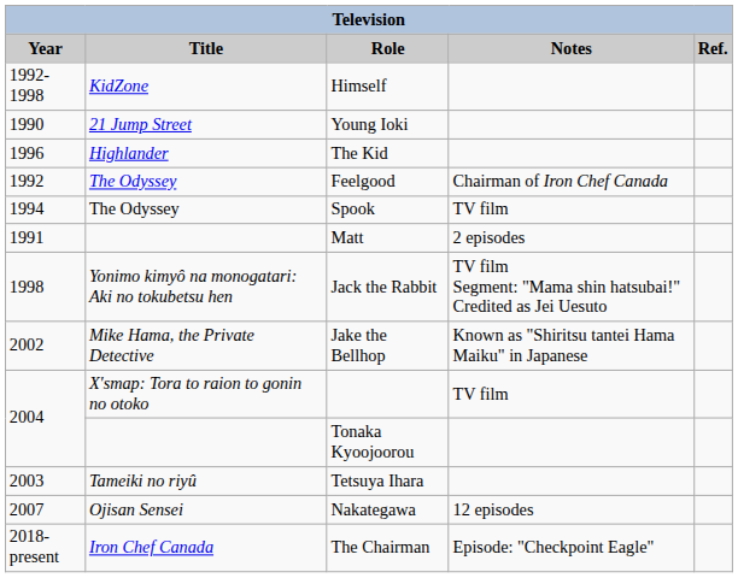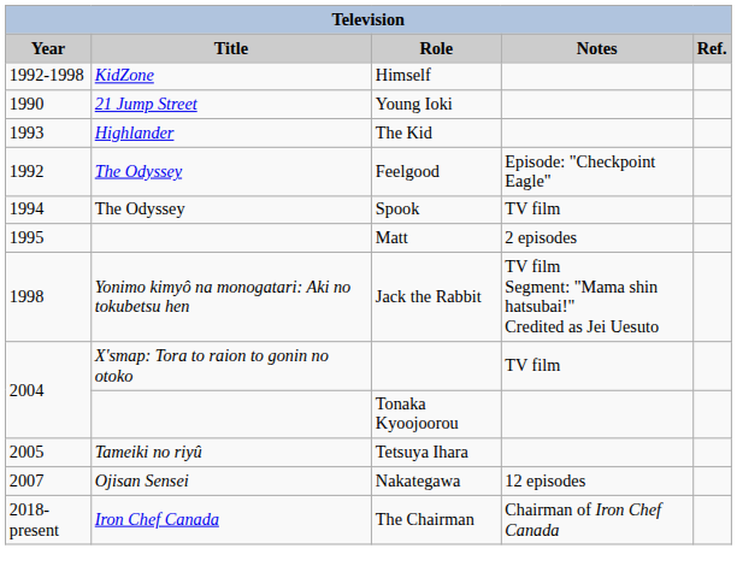 <table class="wikitable" style="font-size:90%;">
 <tr>
 <th colspan=5 style="background:#B0C4DE;">Television</th>
 </tr>
 <tr align="center">
 <th style="background: #CCCCCC;">Year</th>
 <th style="background: #CCCCCC;">Title</th>
 <th style="background: #CCCCCC;">Role</th>
 <th style="background: #CCCCCC;">Notes</th>
 <th style="background: #CCCCCC;">Ref.</th>
 </tr>
 <tr>
 <td>1992-1998</td>
 <td><em><a href='#'>KidZone</a></em></td>
 <td>Himself</td>
 <td></td>
 </tr>
 <tr>
 <td>1990</td>
 <td><em><a href='#'>21 Jump Street</a></em></td>
 <td>Young Ioki</td>
 <td></td>
 <td></td>
 </tr>
 <tr>
-<td>1996</td>
+<td>1993</td>
 <td><em><a href='#'>Highlander</a></em></td>
 <td>The Kid</td>
 <td></td>
 <td></td>
 </tr>
 <tr>
 <td>1992</td>
 <td><em><a href='#'>The Odyssey</a></em></td>
 <td>Feelgood</td>
-<td>Chairman of <em>Iron Chef Canada</em></td>
+<td>Episode: "Checkpoint Eagle"</td>
 <td></td>
 </tr>
 <tr>
 <td>1994</td>
 <td>The Odyssey</td>
 <td>Spook</td>
 <td>TV film</td>
 </tr>
 <tr>
-<td>1991</td>
+<td>1995</td>
 <td><em></em></td>
 <td>Matt</td>
 <td>2 episodes</td>
 <td></td>
 </tr>
 <tr>
 <td>1998</td>
 <td><em>Yonimo kimyô na monogatari: Aki no tokubetsu hen</em></td>
 <td>Jack the Rabbit</td>
 <td>TV film<br> Segment: "Mama shin hatsubai!"<br> Credited as Jei Uesuto</td>
-<td></td>
-</tr>
-<tr>
-<td>2002</td>
-<td><em>Mike Hama, the Private Detective</em></td>
-<td>Jake the Bellhop</td>
-<td>Known as "Shiritsu tantei Hama Maiku" in Japanese</td>
 <td></td>
 </tr>
 <tr>
 <td rowspan=2>2004</td>
 <td><em>X'smap: Tora to raion to gonin no otoko</em></td>
 <td></td>
 <td>TV film</td>
 <td></td>
 </tr>
 <tr>
 <td><em></em></td>
 <td>Tonaka Kyoojoorou</td>
 <td></td>
 <td></td>
 </tr>
 <tr>
-<td>2003</td>
+<td>2005</td>
 <td><em>Tameiki no riyû</em></td>
 <td>Tetsuya Ihara</td>
 <td></td>
 <td></td>
 </tr>
 <tr>
 <td>2007</td>
 <td><em>Ojisan Sensei</em></td>
 <td>Nakategawa</td>
 <td>12 episodes</td>
 <td></td>
 </tr>
 <tr>
 <td>2018-present</td>
 <td><em><a href='#'>Iron Chef Canada</a></em></td>
 <td>The Chairman</td>
-<td>Episode: "Checkpoint Eagle"</td>
+<td>Chairman of <em>Iron Chef Canada</em></td>
 <td></td>
 </tr>
 </table>
